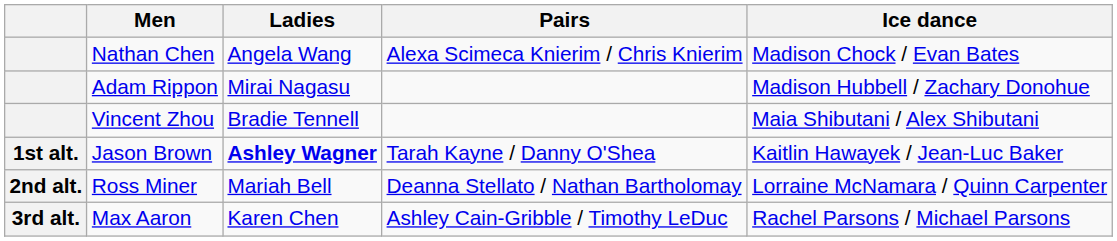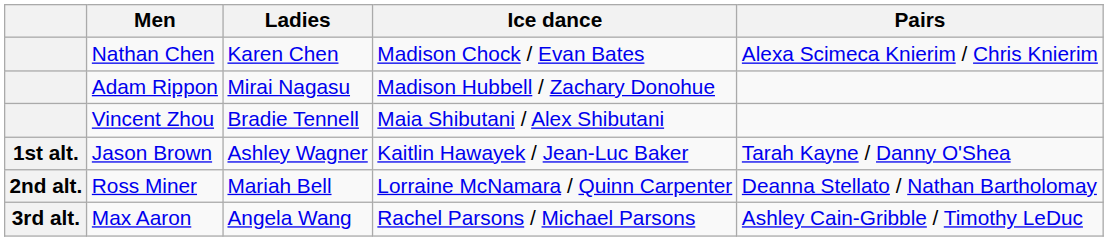 <table class="wikitable">
 <tr>
 <th></th>
 <th>Men</th>
 <th>Ladies</th>
+<th>Ice dance</th>
 <th>Pairs</th>
-<th>Ice dance</th>
 </tr>
 <tr>
 <th></th>
 <td><a href='#'>Nathan Chen</a></td>
-<td><a href='#'>Angela Wang</a></td>
+<td><a href='#'>Karen Chen</a></td>
+<td><a href='#'>Madison Chock</a> / <a href='#'>Evan Bates</a></td>
 <td><a href='#'>Alexa Scimeca Knierim</a> / <a href='#'>Chris Knierim</a></td>
-<td><a href='#'>Madison Chock</a> / <a href='#'>Evan Bates</a></td>
 </tr>
 <tr>
 <th></th>
 <td><a href='#'>Adam Rippon</a></td>
 <td><a href='#'>Mirai Nagasu</a></td>
+<td><a href='#'>Madison Hubbell</a> / <a href='#'>Zachary Donohue</a></td>
 <td></td>
-<td><a href='#'>Madison Hubbell</a> / <a href='#'>Zachary Donohue</a></td>
 </tr>
 <tr>
 <th></th>
 <td><a href='#'>Vincent Zhou</a></td>
 <td><a href='#'>Bradie Tennell</a></td>
+<td><a href='#'>Maia Shibutani</a> / <a href='#'>Alex Shibutani</a></td>
 <td></td>
-<td><a href='#'>Maia Shibutani</a> / <a href='#'>Alex Shibutani</a></td>
 </tr>
 <tr>
 <th>1st alt.</th>
 <td><a href='#'>Jason Brown</a></td>
-<td><strong><a href='#'>Ashley Wagner</a></strong></td>
+<td><a href='#'>Ashley Wagner</a></td>
+<td><a href='#'>Kaitlin Hawayek</a> / <a href='#'>Jean-Luc Baker</a></td>
 <td><a href='#'>Tarah Kayne</a> / <a href='#'>Danny O'Shea</a></td>
-<td><a href='#'>Kaitlin Hawayek</a> / <a href='#'>Jean-Luc Baker</a></td>
 </tr>
 <tr>
 <th>2nd alt.</th>
 <td><a href='#'>Ross Miner</a></td>
 <td><a href='#'>Mariah Bell</a></td>
+<td><a href='#'>Lorraine McNamara</a> / <a href='#'>Quinn Carpenter</a></td>
 <td><a href='#'>Deanna Stellato</a> / <a href='#'>Nathan Bartholomay</a></td>
-<td><a href='#'>Lorraine McNamara</a> / <a href='#'>Quinn Carpenter</a></td>
 </tr>
 <tr>
 <th>3rd alt.</th>
 <td><a href='#'>Max Aaron</a></td>
-<td><a href='#'>Karen Chen</a></td>
+<td><a href='#'>Angela Wang</a></td>
+<td><a href='#'>Rachel Parsons</a> / <a href='#'>Michael Parsons</a></td>
 <td><a href='#'>Ashley Cain-Gribble</a> / <a href='#'>Timothy LeDuc</a></td>
-<td><a href='#'>Rachel Parsons</a> / <a href='#'>Michael Parsons</a></td>
 </tr>
 </table>
